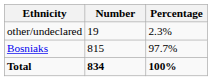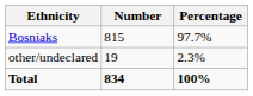 <table class="wikitable">
 <tr>
 <th width="100px">Ethnicity</th>
 <th width="80px">Number</th>
 <th width="80px">Percentage</th>
 </tr>
 <tr>
+<td><a href='#'>Bosniaks</a></td>
+<td>815</td>
+<td>97.7%</td>
+</tr>
+<tr>
 <td>other/undeclared</td>
 <td>19</td>
 <td>2.3%</td>
-</tr>
-<tr>
-<td><a href='#'>Bosniaks</a></td>
-<td>815</td>
-<td>97.7%</td>
 </tr>
 <tr>
 <td><strong>Total</strong></td>
 <td><strong>834</strong></td>
 <td><strong>100%</strong></td>
 </tr>
 </table>
